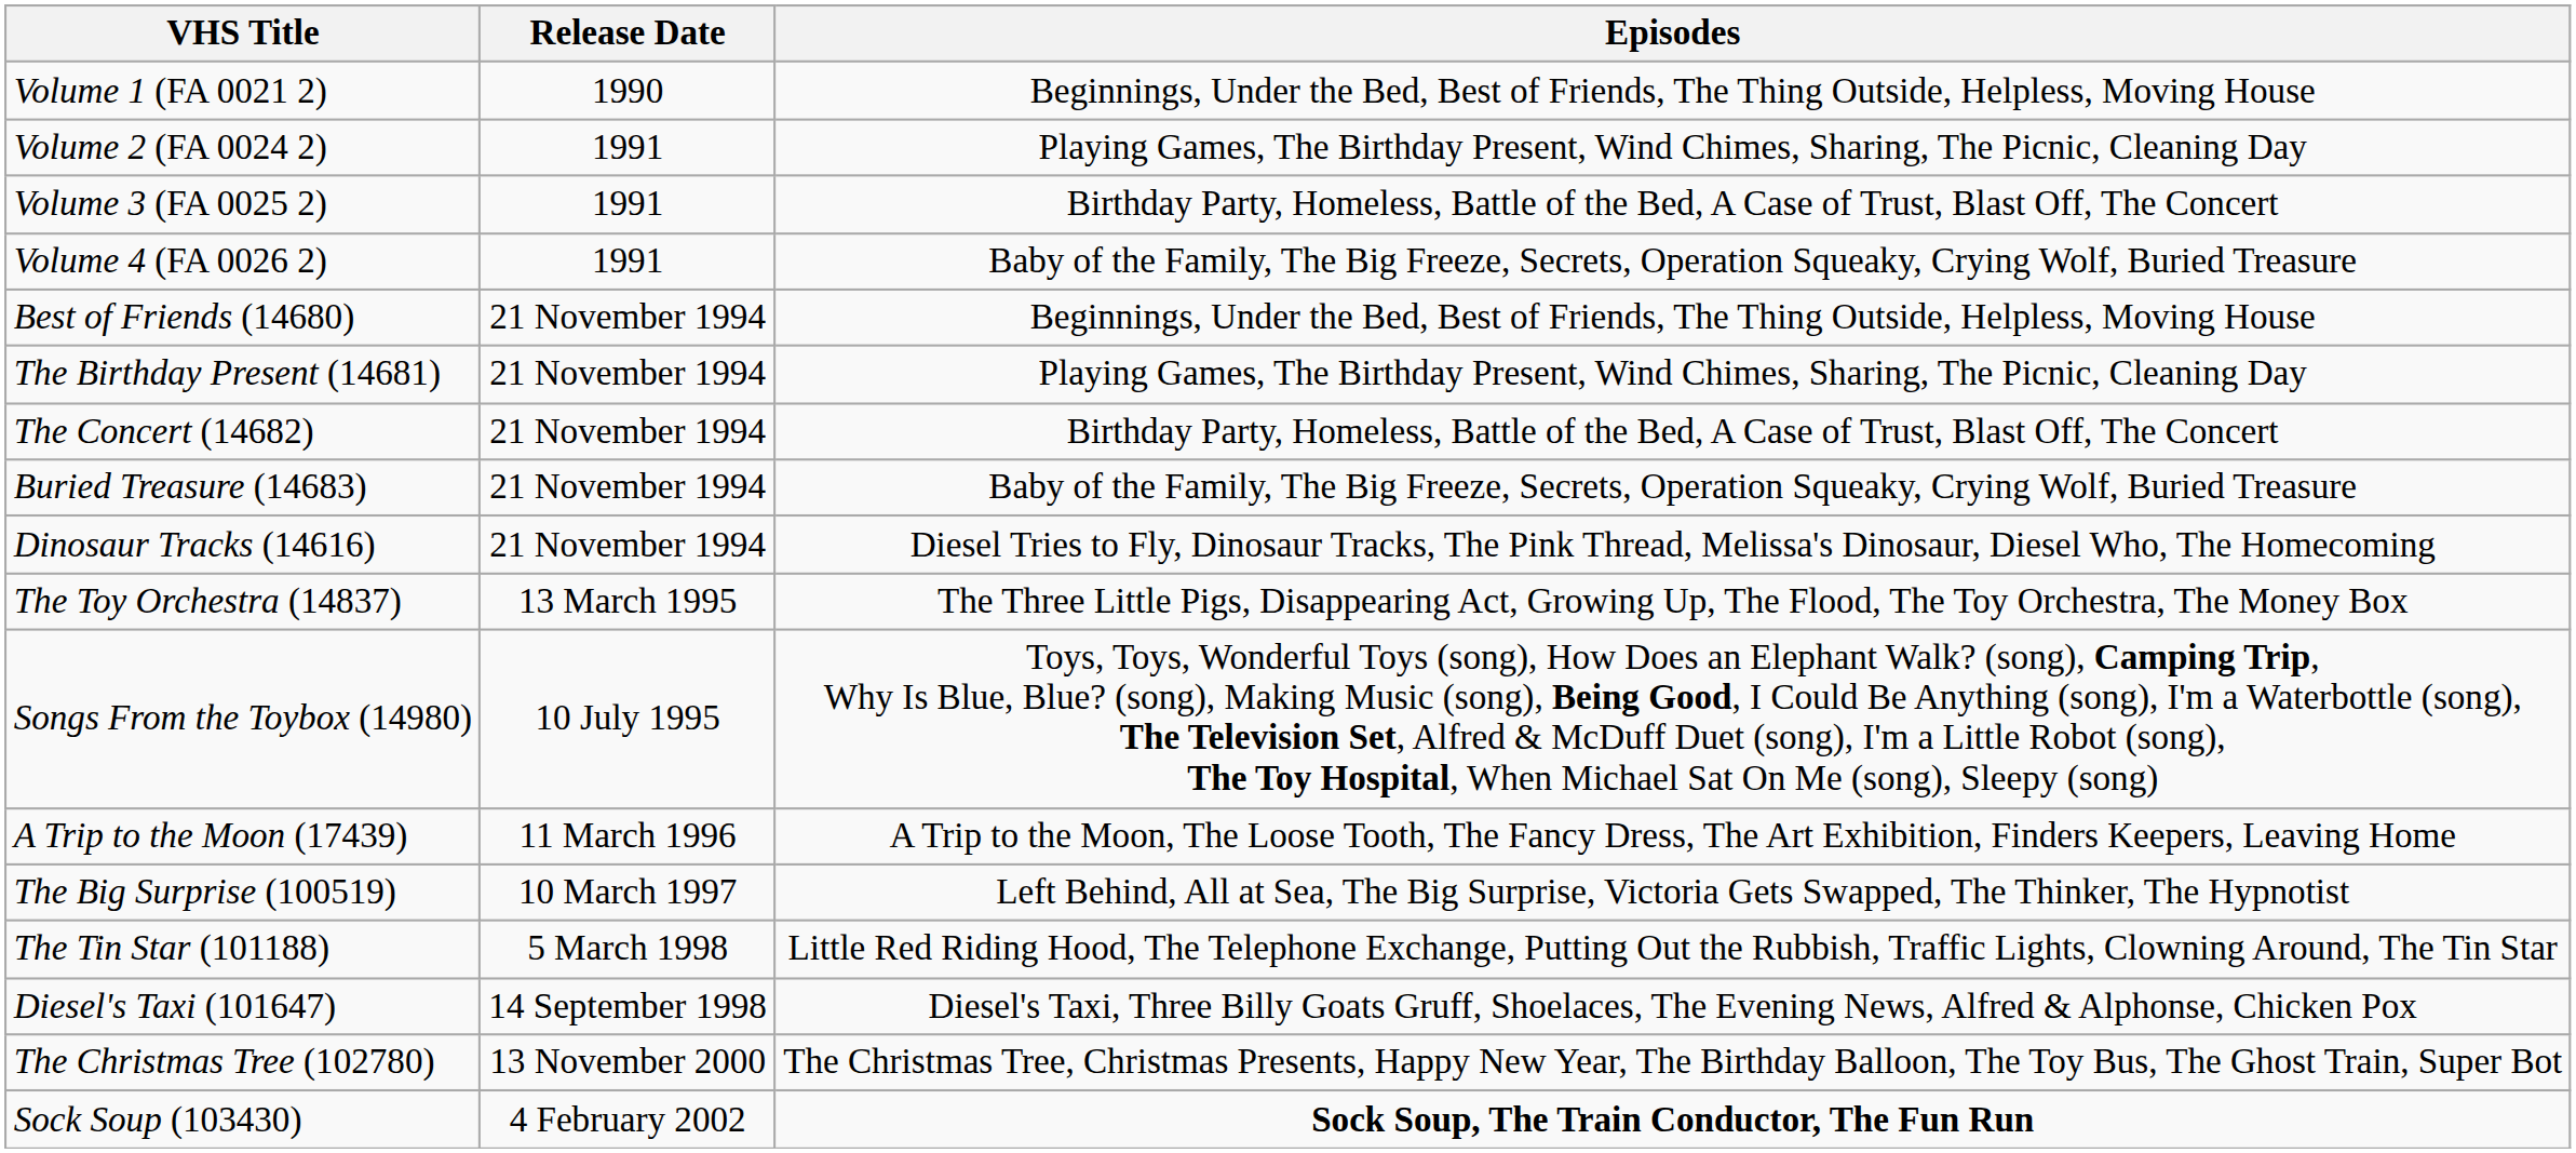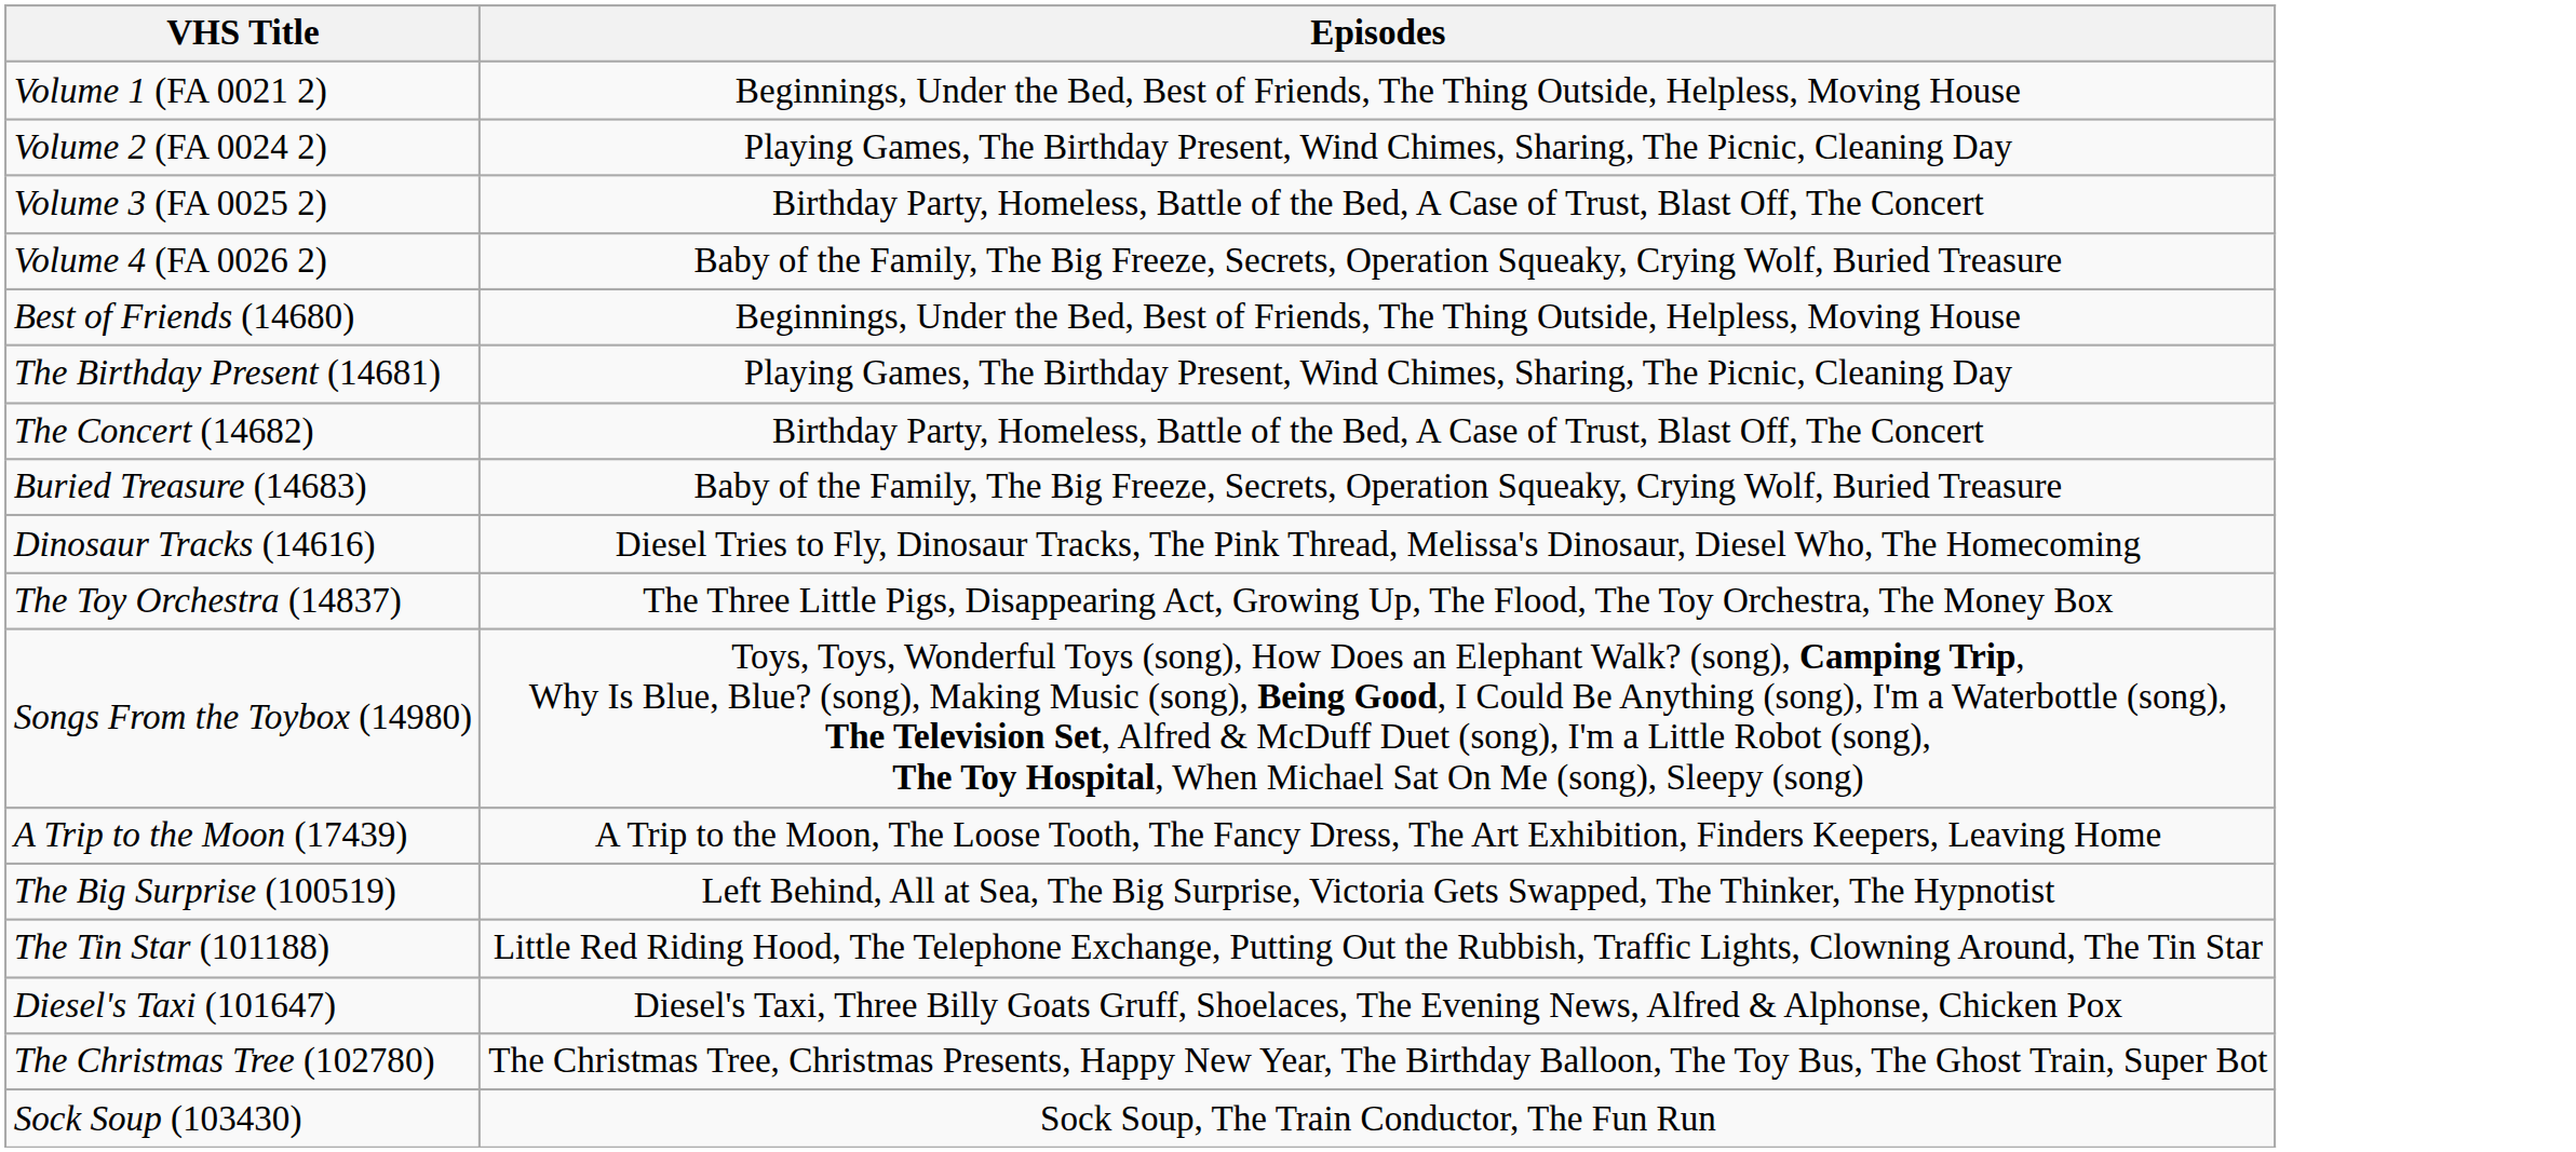 <table class="wikitable">
 <tr>
 <th>VHS Title</th>
-<th>Release Date</th>
 <th>Episodes</th>
 </tr>
 <tr>
 <td><em>Volume 1</em> (FA 0021 2)</td>
-<td style="text-align:center;">1990</td>
 <td style="text-align:center;">Beginnings, Under the Bed, Best of Friends, The Thing Outside, Helpless, Moving House</td>
 </tr>
 <tr>
 <td><em>Volume 2</em> (FA 0024 2)</td>
-<td style="text-align:center;">1991</td>
 <td style="text-align:center;">Playing Games, The Birthday Present, Wind Chimes, Sharing, The Picnic, Cleaning Day</td>
 </tr>
 <tr>
 <td><em>Volume 3</em> (FA 0025 2)</td>
-<td style="text-align:center;">1991</td>
 <td style="text-align:center;">Birthday Party, Homeless, Battle of the Bed, A Case of Trust, Blast Off, The Concert</td>
 </tr>
 <tr>
 <td><em>Volume 4</em> (FA 0026 2)</td>
-<td style="text-align:center;">1991</td>
 <td style="text-align:center;">Baby of the Family, The Big Freeze, Secrets, Operation Squeaky, Crying Wolf, Buried Treasure</td>
 </tr>
 <tr>
 <td><em>Best of Friends</em> (14680)</td>
-<td style="text-align:center;">21 November 1994</td>
 <td style="text-align:center;">Beginnings, Under the Bed, Best of Friends, The Thing Outside, Helpless, Moving House</td>
 </tr>
 <tr>
 <td><em>The Birthday Present</em> (14681)</td>
-<td style="text-align:center;">21 November 1994</td>
 <td style="text-align:center;">Playing Games, The Birthday Present, Wind Chimes, Sharing, The Picnic, Cleaning Day</td>
 </tr>
 <tr>
 <td><em>The Concert</em> (14682)</td>
-<td style="text-align:center;">21 November 1994</td>
 <td style="text-align:center;">Birthday Party, Homeless, Battle of the Bed, A Case of Trust, Blast Off, The Concert</td>
 </tr>
 <tr>
 <td><em>Buried Treasure</em> (14683)</td>
-<td style="text-align:center;">21 November 1994</td>
 <td style="text-align:center;">Baby of the Family, The Big Freeze, Secrets, Operation Squeaky, Crying Wolf, Buried Treasure</td>
 </tr>
 <tr>
 <td><em>Dinosaur Tracks</em> (14616)</td>
-<td style="text-align:center;">21 November 1994</td>
 <td style="text-align:center;">Diesel Tries to Fly, Dinosaur Tracks, The Pink Thread, Melissa's Dinosaur, Diesel Who, The Homecoming</td>
 </tr>
 <tr>
 <td><em>The Toy Orchestra</em> (14837)</td>
-<td style="text-align:center;">13 March 1995</td>
 <td style="text-align:center;">The Three Little Pigs, Disappearing Act, Growing Up, The Flood, The Toy Orchestra, The Money Box</td>
 </tr>
 <tr>
 <td><em>Songs From the Toybox</em> (14980)</td>
-<td style="text-align:center;">10 July 1995</td>
 <td style="text-align:center;">Toys, Toys, Wonderful Toys (song), How Does an Elephant Walk? (song), <strong>Camping Trip</strong>,<br> Why Is Blue, Blue? (song), Making Music (song), <strong>Being Good</strong>, I Could Be Anything (song), I'm a Waterbottle (song),<br> <strong>The Television Set</strong>, Alfred & McDuff Duet (song), I'm a Little Robot (song),<br> <strong>The Toy Hospital</strong>, When Michael Sat On Me (song), Sleepy (song)</td>
 </tr>
 <tr>
 <td><em>A Trip to the Moon</em> (17439)</td>
-<td style="text-align:center;">11 March 1996</td>
 <td style="text-align:center;">A Trip to the Moon, The Loose Tooth, The Fancy Dress, The Art Exhibition, Finders Keepers, Leaving Home</td>
 </tr>
 <tr>
 <td><em>The Big Surprise</em> (100519)</td>
-<td style="text-align:center;">10 March 1997</td>
 <td style="text-align:center;">Left Behind, All at Sea, The Big Surprise, Victoria Gets Swapped, The Thinker, The Hypnotist</td>
 </tr>
 <tr>
 <td><em>The Tin Star</em> (101188)</td>
-<td style="text-align:center;">5 March 1998</td>
 <td style="text-align:center;">Little Red Riding Hood, The Telephone Exchange, Putting Out the Rubbish, Traffic Lights, Clowning Around, The Tin Star</td>
 </tr>
 <tr>
 <td><em>Diesel's Taxi</em> (101647)</td>
-<td style="text-align:center;">14 September 1998</td>
 <td style="text-align:center;">Diesel's Taxi, Three Billy Goats Gruff, Shoelaces, The Evening News, Alfred & Alphonse, Chicken Pox</td>
 </tr>
 <tr>
 <td><em>The Christmas Tree</em> (102780)</td>
-<td style="text-align:center;">13 November 2000</td>
 <td style="text-align:center;">The Christmas Tree, Christmas Presents, Happy New Year, The Birthday Balloon, The Toy Bus, The Ghost Train, Super Bot</td>
 </tr>
 <tr>
 <td><em>Sock Soup</em> (103430)</td>
-<td style="text-align:center;">4 February 2002</td>
-<td style="text-align:center;"><strong>Sock Soup, The Train Conductor, The Fun Run</strong></td>
+<td style="text-align:center;">Sock Soup, The Train Conductor, The Fun Run</td>
 </tr>
 </table>
